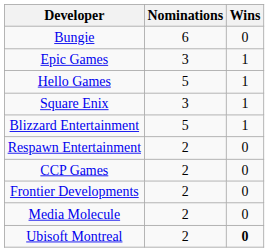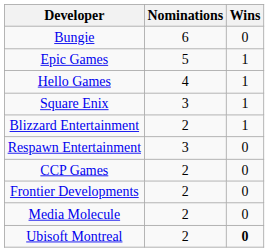 <table class="wikitable sortable plainrowheaders" style="text-align:center">
 <tr>
 <th scope="col">Developer</th>
 <th scope="col">Nominations</th>
 <th scope="col">Wins</th>
 </tr>
 <tr>
 <td><a href='#'>Bungie</a></td>
 <td>6</td>
 <td>0</td>
 </tr>
 <tr>
 <td><a href='#'>Epic Games</a></td>
-<td>3</td>
+<td>5</td>
 <td>1</td>
 </tr>
 <tr>
 <td><a href='#'>Hello Games</a></td>
-<td>5</td>
+<td>4</td>
 <td>1</td>
 </tr>
 <tr>
 <td><a href='#'>Square Enix</a></td>
 <td>3</td>
 <td>1</td>
 </tr>
 <tr>
 <td><a href='#'>Blizzard Entertainment</a></td>
-<td>5</td>
+<td>2</td>
 <td>1</td>
 </tr>
 <tr>
 <td><a href='#'>Respawn Entertainment</a></td>
-<td>2</td>
+<td>3</td>
 <td>0</td>
 </tr>
 <tr>
 <td><a href='#'>CCP Games</a></td>
 <td>2</td>
 <td>0</td>
 </tr>
 <tr>
 <td><a href='#'>Frontier Developments</a></td>
 <td>2</td>
 <td>0</td>
 </tr>
 <tr>
 <td><a href='#'>Media Molecule</a></td>
 <td>2</td>
 <td>0</td>
 </tr>
 <tr>
 <td><a href='#'>Ubisoft Montreal</a></td>
 <td>2</td>
 <td><strong>0</strong></td>
 </tr>
 </table>
